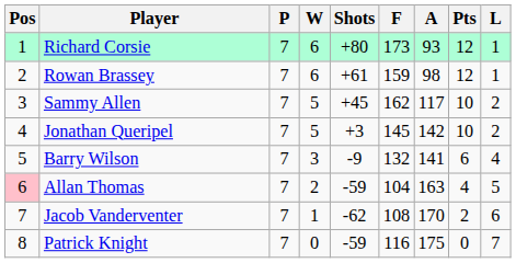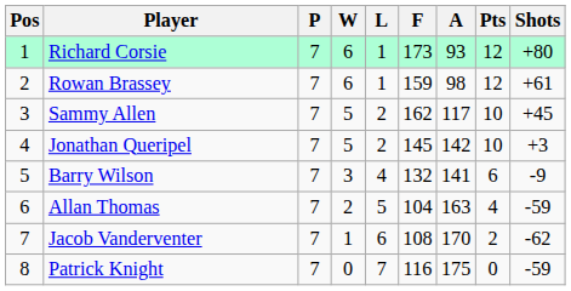 <table class="wikitable" style="font-size: 100%">
 <tr>
 <th width=20>Pos</th>
 <th width=200>Player</th>
 <th width=20>P</th>
 <th width=20>W</th>
-<th width=30>Shots</th>
+<th width=20>L</th>
 <th width=20>F</th>
 <th width=20>A</th>
 <th width=20>Pts</th>
-<th width=20>L</th>
+<th width=30>Shots</th>
 </tr>
 <tr align=center style="background: #ADFFD6;">
 <td>1</td>
 <td align="left"> <a href='#'>Richard Corsie</a></td>
 <td>7</td>
 <td>6</td>
-<td>+80</td>
+<td>1</td>
 <td>173</td>
 <td>93</td>
 <td>12</td>
-<td>1</td>
+<td>+80</td>
 </tr>
 <tr align=center>
 <td>2</td>
 <td align="left"> <a href='#'>Rowan Brassey</a></td>
 <td>7</td>
 <td>6</td>
-<td>+61</td>
+<td>1</td>
 <td>159</td>
 <td>98</td>
 <td>12</td>
-<td>1</td>
+<td>+61</td>
 </tr>
 <tr align=center>
 <td>3</td>
 <td align="left"> <a href='#'>Sammy Allen</a></td>
 <td>7</td>
 <td>5</td>
-<td>+45</td>
+<td>2</td>
 <td>162</td>
 <td>117</td>
 <td>10</td>
-<td>2</td>
+<td>+45</td>
 </tr>
 <tr align=center>
 <td>4</td>
 <td align="left"> <a href='#'>Jonathan Queripel</a></td>
 <td>7</td>
 <td>5</td>
-<td>+3</td>
+<td>2</td>
 <td>145</td>
 <td>142</td>
 <td>10</td>
-<td>2</td>
+<td>+3</td>
 </tr>
 <tr align=center>
 <td>5</td>
 <td align="left"> <a href='#'>Barry Wilson</a></td>
 <td>7</td>
 <td>3</td>
-<td>-9</td>
+<td>4</td>
 <td>132</td>
 <td>141</td>
 <td>6</td>
-<td>4</td>
+<td>-9</td>
 </tr>
 <tr align=center>
-<td style="background: pink;">6</td>
+<td>6</td>
 <td align="left"> <a href='#'>Allan Thomas</a></td>
 <td>7</td>
 <td>2</td>
-<td>-59</td>
+<td>5</td>
 <td>104</td>
 <td>163</td>
 <td>4</td>
-<td>5</td>
+<td>-59</td>
 </tr>
 <tr align=center>
 <td>7</td>
 <td align="left"> <a href='#'>Jacob Vanderventer</a></td>
 <td>7</td>
 <td>1</td>
-<td>-62</td>
+<td>6</td>
 <td>108</td>
 <td>170</td>
 <td>2</td>
-<td>6</td>
+<td>-62</td>
 </tr>
 <tr align=center>
 <td>8</td>
 <td align="left"> <a href='#'>Patrick Knight</a></td>
 <td>7</td>
 <td>0</td>
-<td>-59</td>
+<td>7</td>
 <td>116</td>
 <td>175</td>
 <td>0</td>
-<td>7</td>
+<td>-59</td>
 </tr>
 </table>
